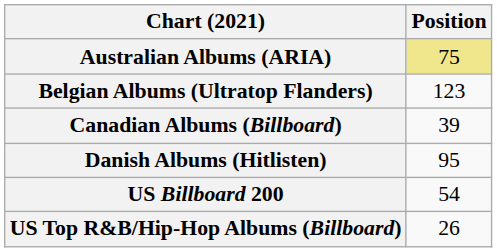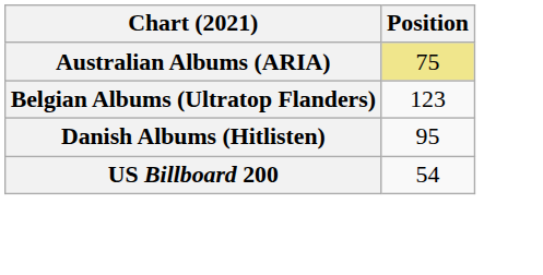 <table class="wikitable sortable plainrowheaders" style="text-align:center">
 <tr>
 <th scope="col">Chart (2021)</th>
 <th scope="col">Position</th>
 </tr>
 <tr>
 <th scope="row">Australian Albums (ARIA)</th>
 <td style="background: khaki;">75</td>
 </tr>
 <tr>
 <th scope="row">Belgian Albums (Ultratop Flanders)</th>
 <td>123</td>
 </tr>
 <tr>
-<th scope="row">Canadian Albums (<em>Billboard</em>)</th>
-<td>39</td>
-</tr>
-<tr>
 <th scope="row">Danish Albums (Hitlisten)</th>
 <td>95</td>
 </tr>
 <tr>
 <th scope="row">US <em>Billboard</em> 200</th>
 <td>54</td>
 </tr>
-<tr>
-<th scope="row">US Top R&B/Hip-Hop Albums (<em>Billboard</em>)</th>
-<td>26</td>
-</tr>
 </table>
